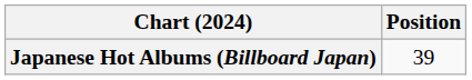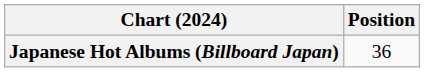 <table class="wikitable plainrowheaders sortable" style="text-align:center">
 <tr>
 <th scope="col">Chart (2024)</th>
 <th scope="col">Position</th>
 </tr>
 <tr>
 <th scope="row">Japanese Hot Albums (<em>Billboard Japan</em>)</th>
-<td>39</td>
+<td>36</td>
 </tr>
 </table>
